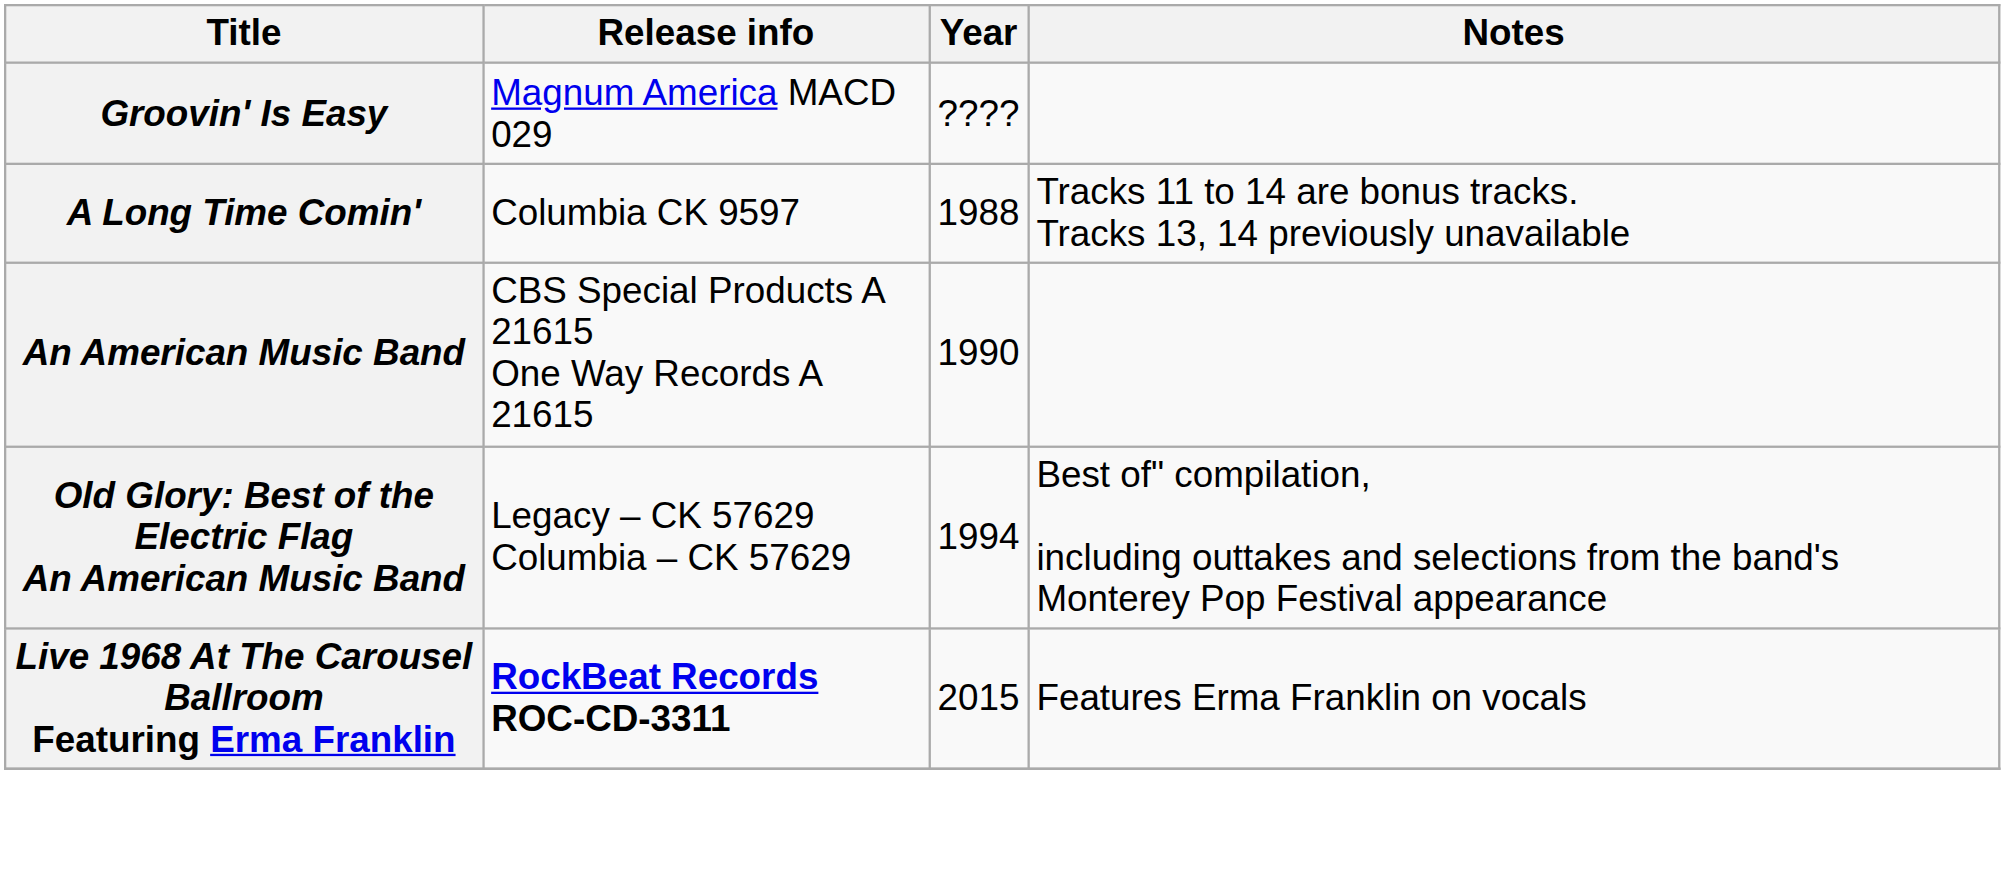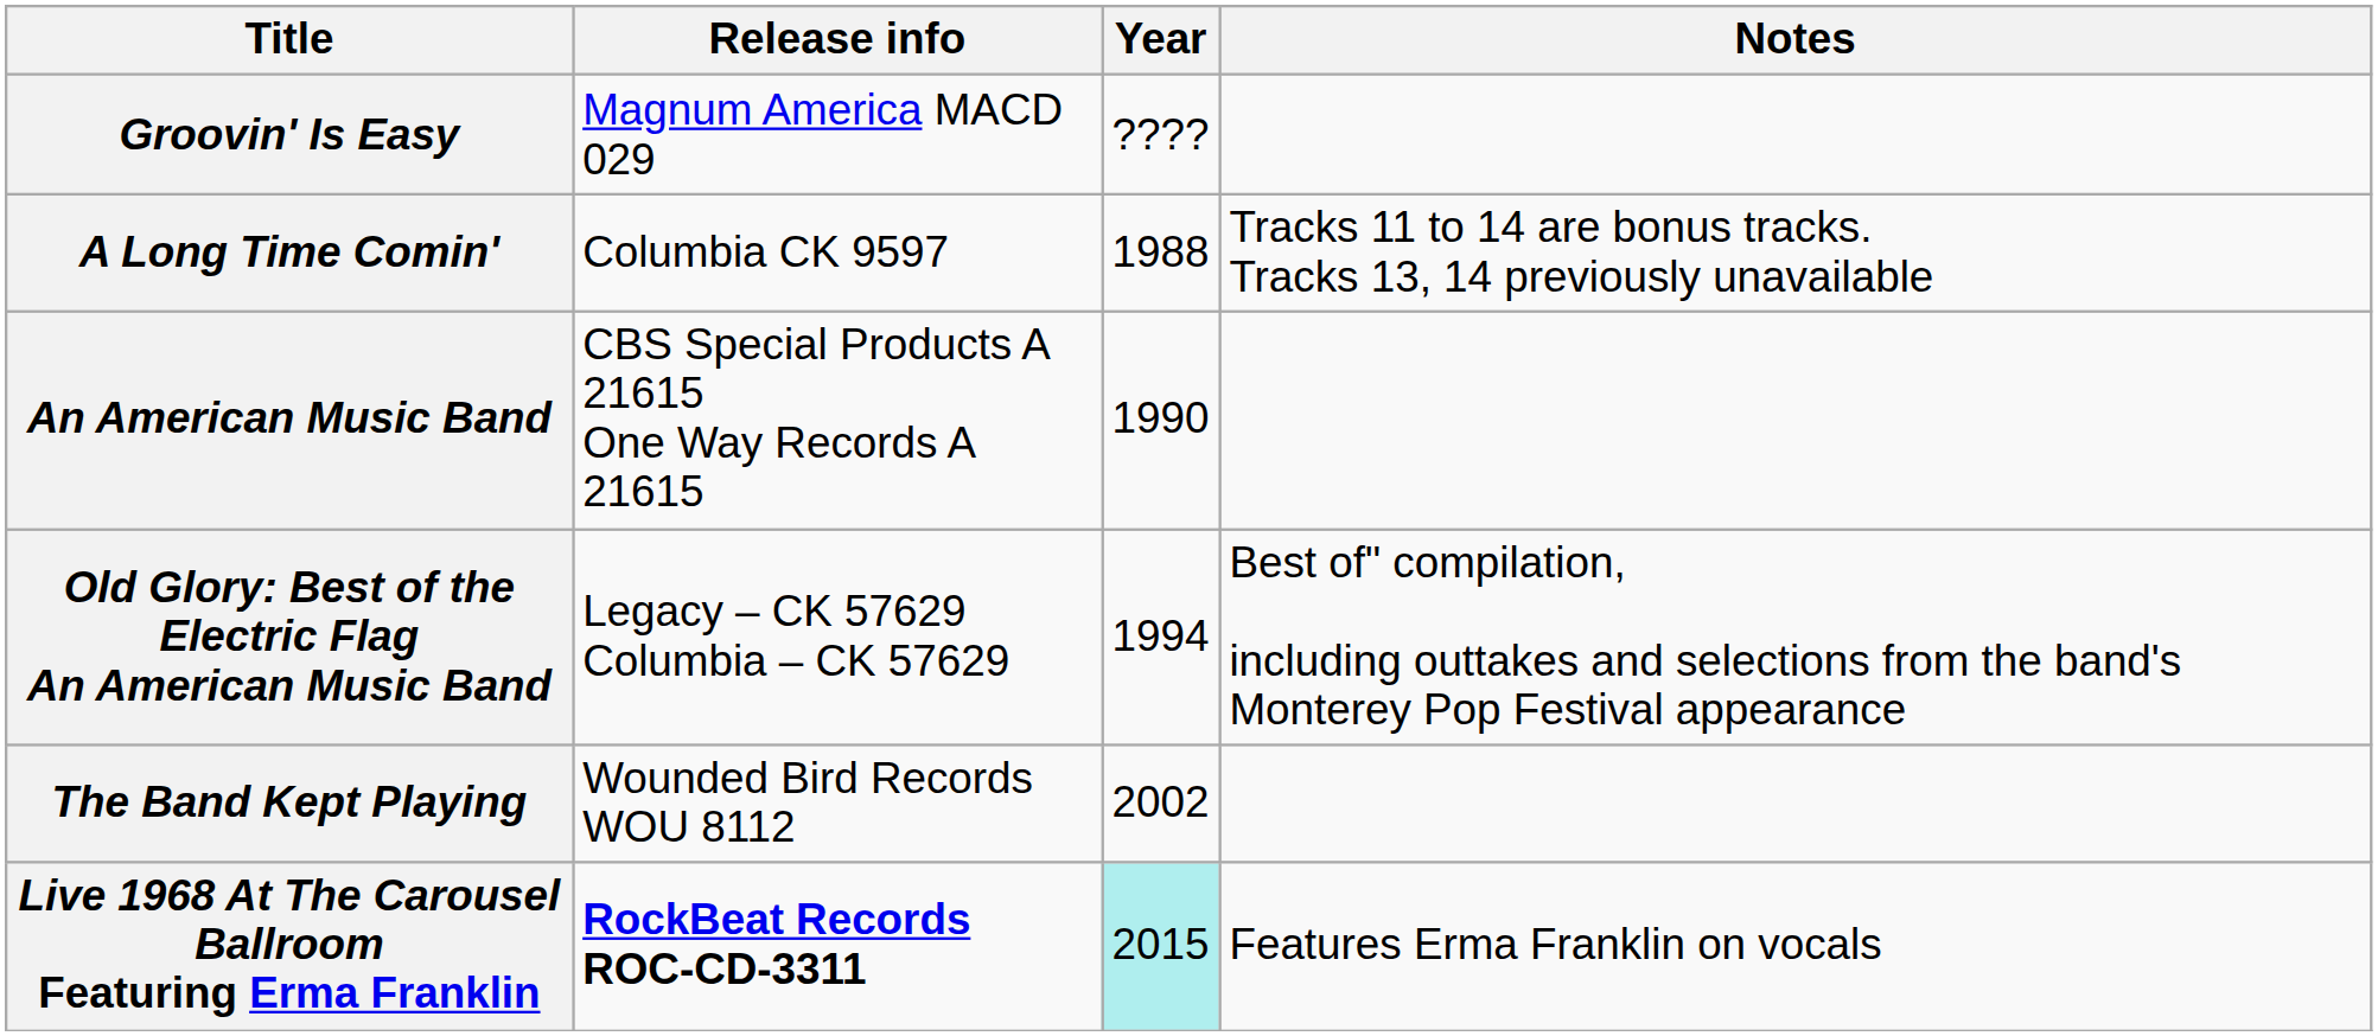 <table class="wikitable plainrowheaders sortable">
 <tr>
 <th scope="col">Title</th>
 <th scope="col">Release info</th>
 <th scope="col">Year</th>
 <th scope="col" class="unsortable">Notes</th>
 </tr>
 <tr>
 <th scope="row"><em>Groovin' Is Easy</em></th>
 <td><a href='#'>Magnum America</a> MACD 029</td>
 <td>????</td>
 <td></td>
 </tr>
 <tr>
 <th scope="row"><em>A Long Time Comin' </em></th>
 <td>Columbia CK 9597</td>
 <td>1988</td>
 <td>Tracks 11 to 14 are bonus tracks.<br>Tracks 13, 14 previously unavailable</td>
 </tr>
 <tr>
 <th scope="row"><em>An American Music Band</em></th>
 <td>CBS Special Products A 21615<br>One Way Records A 21615</td>
 <td>1990</td>
 <td></td>
 </tr>
 <tr>
 <th scope="row"><em>Old Glory: Best of the Electric Flag<br>An American Music Band</em></th>
 <td>Legacy – CK 57629<br>Columbia – CK 57629</td>
 <td>1994</td>
 <td>Best of" compilation,<br><br>including outtakes and selections from the band's Monterey Pop Festival appearance</td>
 </tr>
 <tr>
+<th scope="row"><em>The Band Kept Playing</em></th>
+<td>Wounded Bird Records WOU 8112</td>
+<td>2002</td>
+<td></td>
+</tr>
+<tr>
 <th scope="row"><em>Live 1968 At The Carousel Ballroom</em><br> Featuring <a href='#'>Erma Franklin</a></th>
 <td><strong><a href='#'>RockBeat Records</a> ROC-CD-3311</strong></td>
-<td>2015</td>
+<td style="background: paleturquoise;">2015</td>
 <td>Features Erma Franklin on vocals</td>
 </tr>
 <tr>
 </tr>
 </table>
